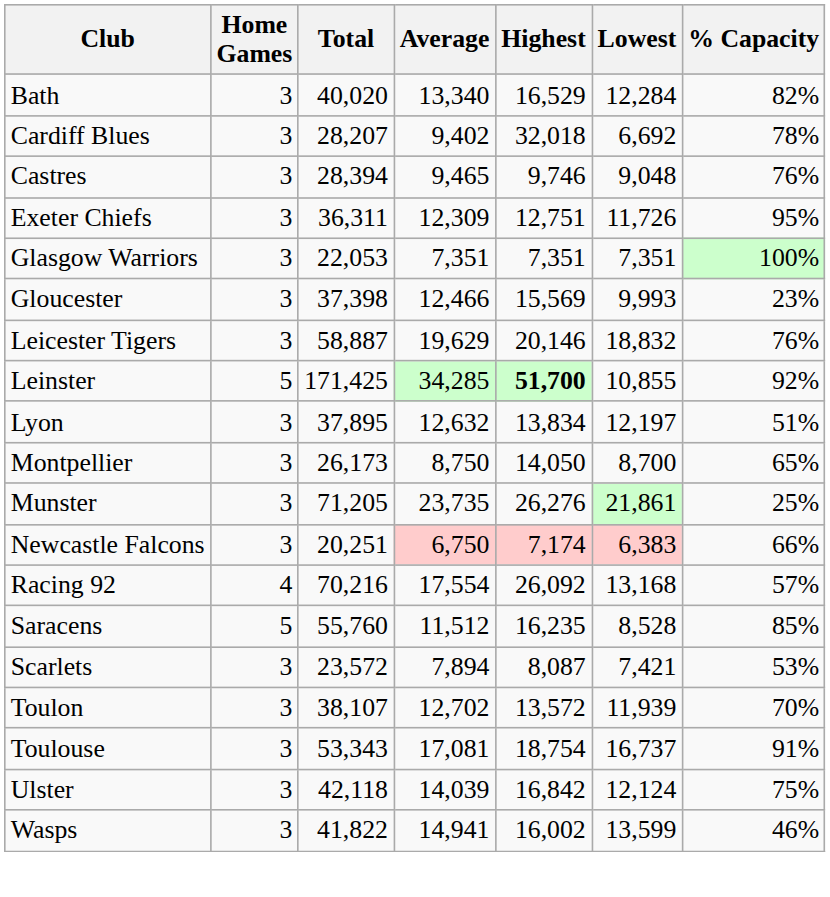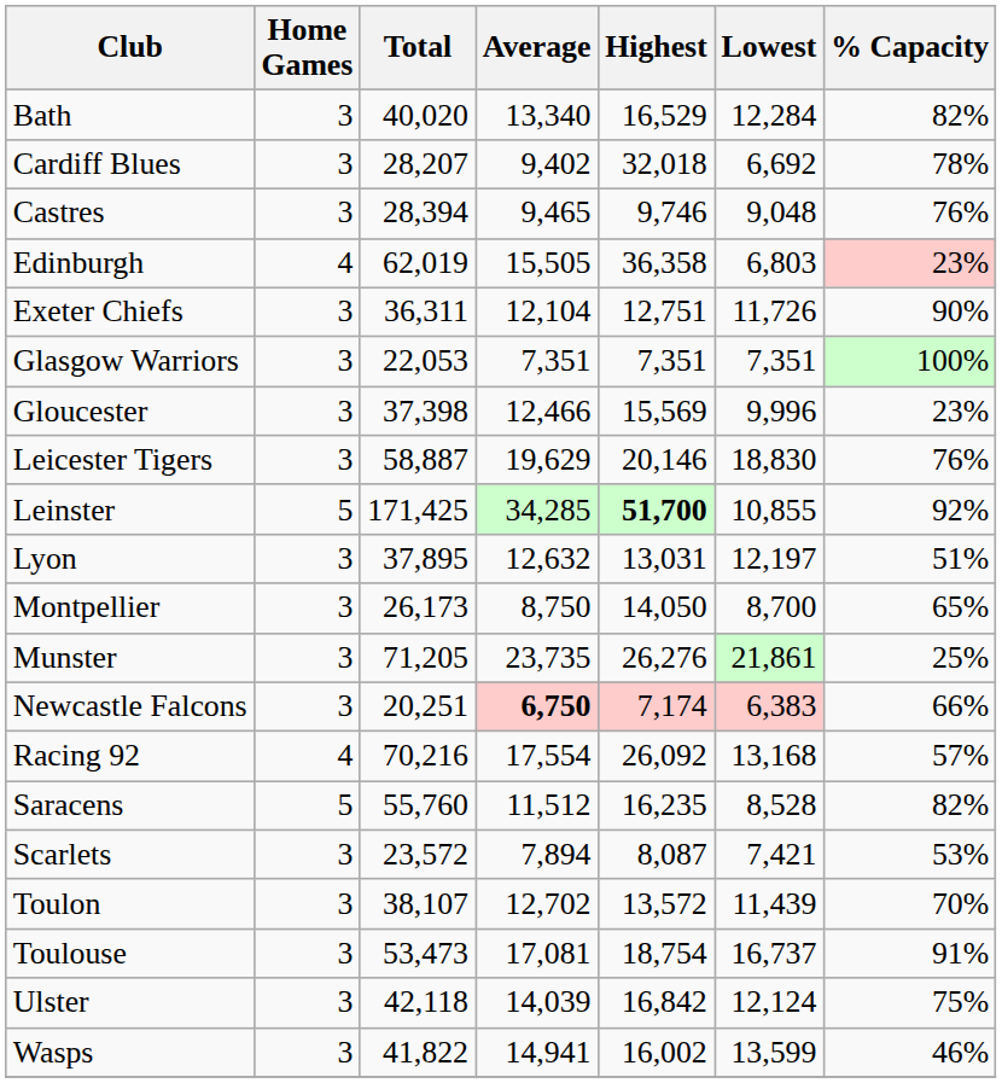 <table class="wikitable sortable" style="text-align:right">
 <tr>
 <th>Club</th>
 <th>Home<br>Games</th>
 <th>Total</th>
 <th>Average</th>
 <th>Highest</th>
 <th>Lowest</th>
 <th>% Capacity</th>
 </tr>
 <tr>
 <td style="text-align:left"> Bath</td>
 <td>3</td>
 <td>40,020</td>
 <td>13,340</td>
 <td>16,529</td>
 <td>12,284</td>
 <td>82%</td>
 </tr>
 <tr>
 <td style="text-align:left"> Cardiff Blues</td>
 <td>3</td>
 <td>28,207</td>
 <td>9,402</td>
 <td>32,018</td>
 <td>6,692</td>
 <td>78%</td>
 </tr>
 <tr>
 <td style="text-align:left"> Castres</td>
 <td>3</td>
 <td>28,394</td>
 <td>9,465</td>
 <td>9,746</td>
 <td>9,048</td>
 <td>76%</td>
 </tr>
 <tr>
+<td style="text-align:left"> Edinburgh</td>
+<td>4</td>
+<td>62,019</td>
+<td>15,505</td>
+<td>36,358</td>
+<td>6,803</td>
+<td style="background:#fcc;">23%</td>
+</tr>
+<tr>
 <td style="text-align:left"> Exeter Chiefs</td>
 <td>3</td>
 <td>36,311</td>
-<td>12,309</td>
+<td>12,104</td>
 <td>12,751</td>
 <td>11,726</td>
-<td>95%</td>
+<td>90%</td>
 </tr>
 <tr>
 <td style="text-align:left"> Glasgow Warriors</td>
 <td>3</td>
 <td>22,053</td>
 <td>7,351</td>
 <td>7,351</td>
 <td>7,351</td>
 <td style="background:#cfc;">100%</td>
 </tr>
 <tr>
 <td style="text-align:left"> Gloucester</td>
 <td>3</td>
 <td>37,398</td>
 <td>12,466</td>
 <td>15,569</td>
-<td>9,993</td>
+<td>9,996</td>
 <td>23%</td>
 </tr>
 <tr>
 <td style="text-align:left"> Leicester Tigers</td>
 <td>3</td>
 <td>58,887</td>
 <td>19,629</td>
 <td>20,146</td>
-<td>18,832</td>
+<td>18,830</td>
 <td>76%</td>
 </tr>
 <tr>
 <td style="text-align:left"> Leinster</td>
 <td>5</td>
 <td>171,425</td>
 <td style="background:#cfc;">34,285</td>
 <td style="background:#cfc;"><strong>51,700</strong></td>
 <td>10,855</td>
 <td>92% </td>
 </tr>
 <tr>
 <td style="text-align:left"> Lyon</td>
 <td>3</td>
 <td>37,895</td>
 <td>12,632</td>
-<td>13,834</td>
+<td>13,031</td>
 <td>12,197</td>
 <td>51%</td>
 </tr>
 <tr>
 <td style="text-align:left"> Montpellier</td>
 <td>3</td>
 <td>26,173</td>
 <td>8,750</td>
 <td>14,050</td>
 <td>8,700</td>
 <td>65%</td>
 </tr>
 <tr>
 <td style="text-align:left"> Munster</td>
 <td>3</td>
 <td>71,205</td>
 <td>23,735</td>
 <td>26,276</td>
 <td style="background:#cfc;">21,861</td>
 <td>25% </td>
 </tr>
 <tr>
 <td style="text-align:left"> Newcastle Falcons</td>
 <td>3</td>
 <td>20,251</td>
-<td style="background:#fcc;">6,750</td>
+<td style="background:#fcc;"><strong>6,750</strong></td>
 <td style="background:#fcc;">7,174</td>
 <td style="background:#fcc;">6,383</td>
 <td>66%</td>
 </tr>
 <tr>
 <td style="text-align:left"> Racing 92</td>
 <td>4</td>
 <td>70,216</td>
 <td>17,554</td>
 <td>26,092</td>
 <td>13,168</td>
 <td>57%</td>
 </tr>
 <tr>
 <td style="text-align:left"> Saracens</td>
 <td>5</td>
 <td>55,760</td>
 <td>11,512</td>
 <td>16,235</td>
 <td>8,528</td>
-<td>85% </td>
+<td>82% </td>
 </tr>
 <tr>
 <td style="text-align:left"> Scarlets</td>
 <td>3</td>
 <td>23,572</td>
 <td>7,894</td>
 <td>8,087</td>
 <td>7,421</td>
 <td>53%</td>
 </tr>
 <tr>
 <td style="text-align:left"> Toulon</td>
 <td>3</td>
 <td>38,107</td>
 <td>12,702</td>
 <td>13,572</td>
-<td>11,939</td>
+<td>11,439</td>
 <td>70%</td>
 </tr>
 <tr>
 <td style="text-align:left"> Toulouse</td>
 <td>3</td>
-<td>53,343</td>
+<td>53,473</td>
 <td>17,081</td>
 <td>18,754</td>
 <td>16,737</td>
 <td>91%</td>
 </tr>
 <tr>
 <td style="text-align:left"> Ulster</td>
 <td>3</td>
 <td>42,118</td>
 <td>14,039</td>
 <td>16,842</td>
 <td>12,124</td>
 <td>75%</td>
 </tr>
 <tr>
 <td style="text-align:left"> Wasps</td>
 <td>3</td>
 <td>41,822</td>
 <td>14,941</td>
 <td>16,002</td>
 <td>13,599</td>
 <td>46%</td>
 </tr>
 <tr>
 </tr>
 </table>
